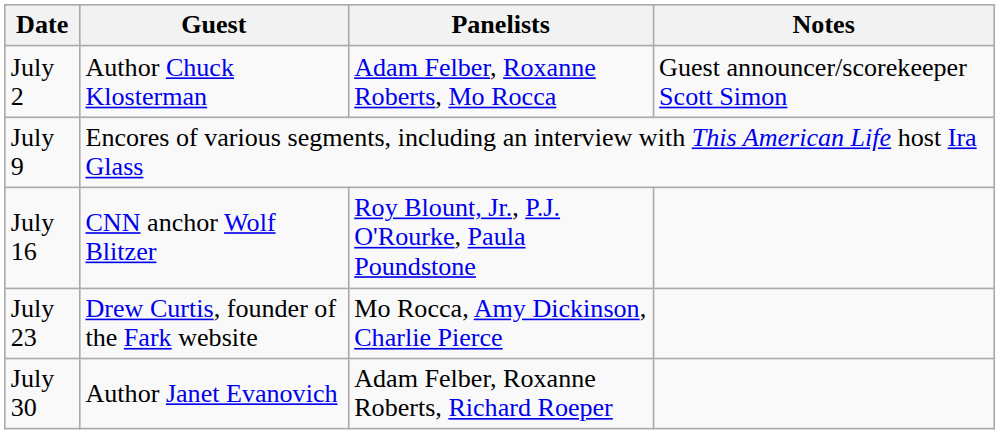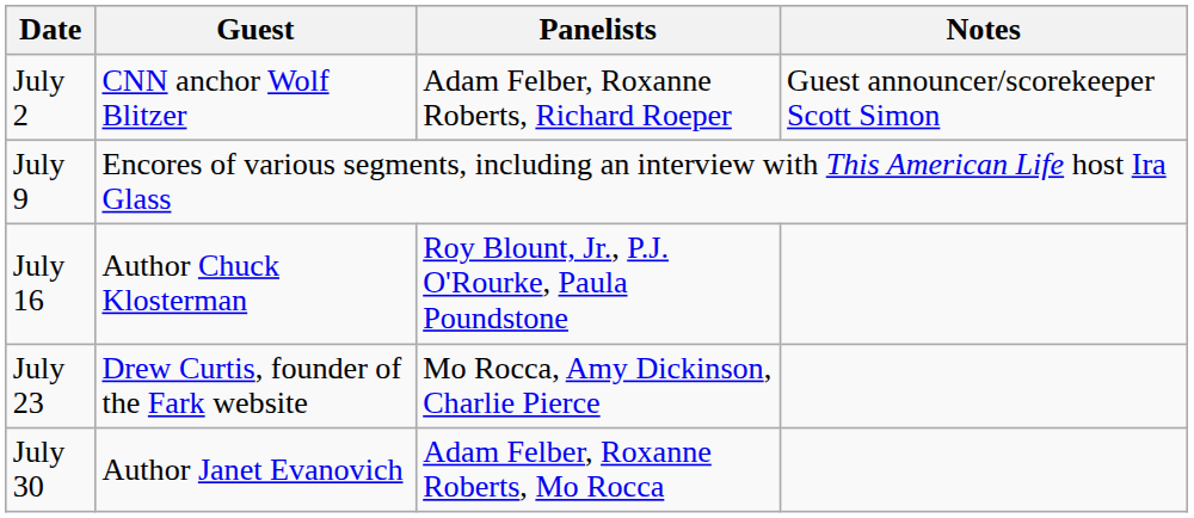 <table class="wikitable">
 <tr>
 <th>Date</th>
 <th>Guest</th>
 <th>Panelists</th>
 <th>Notes</th>
 </tr>
 <tr>
 <td>July 2</td>
-<td>Author <a href='#'>Chuck Klosterman</a></td>
-<td><a href='#'>Adam Felber</a>, <a href='#'>Roxanne Roberts</a>, <a href='#'>Mo Rocca</a></td>
+<td><a href='#'>CNN</a> anchor <a href='#'>Wolf Blitzer</a></td>
+<td>Adam Felber, Roxanne Roberts, <a href='#'>Richard Roeper</a></td>
 <td>Guest announcer/scorekeeper <a href='#'>Scott Simon</a></td>
 </tr>
 <tr>
 <td>July 9</td>
 <td colspan=3>Encores of various segments, including an interview with <em><a href='#'>This American Life</a></em> host <a href='#'>Ira Glass</a></td>
 </tr>
 <tr>
 <td>July 16</td>
-<td><a href='#'>CNN</a> anchor <a href='#'>Wolf Blitzer</a></td>
+<td>Author <a href='#'>Chuck Klosterman</a></td>
 <td><a href='#'>Roy Blount, Jr.</a>, <a href='#'>P.J. O'Rourke</a>, <a href='#'>Paula Poundstone</a></td>
 <td></td>
 </tr>
 <tr>
 <td>July 23</td>
 <td><a href='#'>Drew Curtis</a>, founder of the <a href='#'>Fark</a> website</td>
 <td>Mo Rocca, <a href='#'>Amy Dickinson</a>, <a href='#'>Charlie Pierce</a></td>
 <td></td>
 </tr>
 <tr>
 <td>July 30</td>
 <td>Author <a href='#'>Janet Evanovich</a></td>
-<td>Adam Felber, Roxanne Roberts, <a href='#'>Richard Roeper</a></td>
+<td><a href='#'>Adam Felber</a>, <a href='#'>Roxanne Roberts</a>, <a href='#'>Mo Rocca</a></td>
 <td></td>
 </tr>
 </table>
